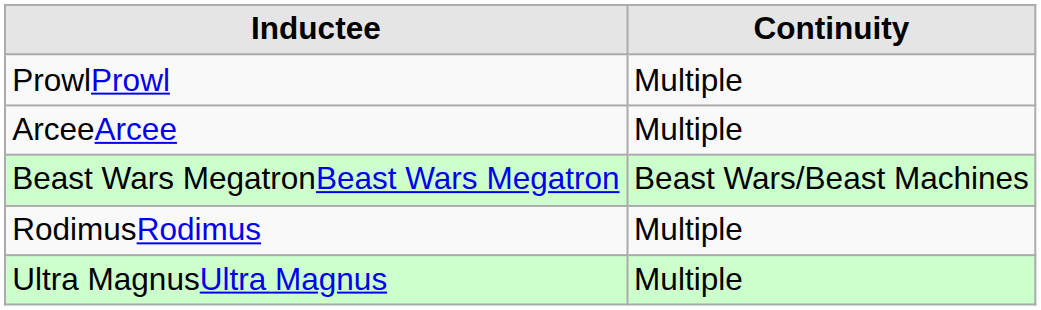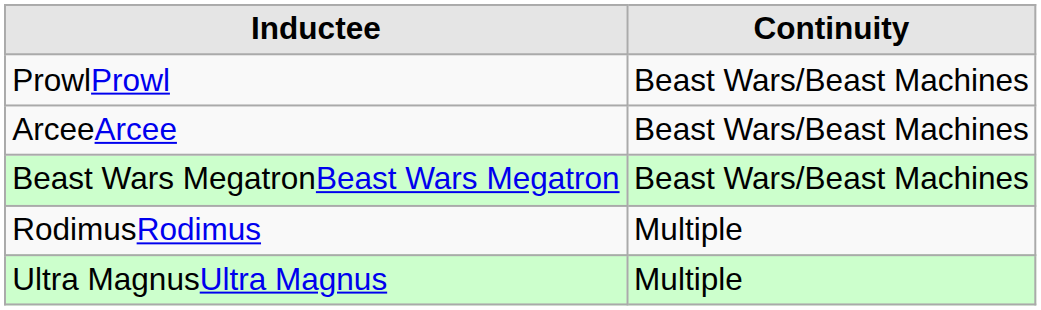 <table class="wikitable sortable">
 <tr>
 <th style="background:#e5e5e5;">Inductee</th>
 <th style="background:#e5e5e5;">Continuity</th>
 </tr>
 <tr>
 <td><span>Prowl</span><a href='#'>Prowl</a></td>
-<td>Multiple</td>
+<td>Beast Wars/Beast Machines</td>
 </tr>
 <tr>
 <td><span>Arcee</span><a href='#'>Arcee</a></td>
-<td>Multiple</td>
+<td>Beast Wars/Beast Machines</td>
 </tr>
 <tr style="background:#cfc;">
 <td><span>Beast Wars Megatron</span><a href='#'>Beast Wars Megatron</a></td>
 <td>Beast Wars/Beast Machines</td>
 </tr>
 <tr>
 <td><span>Rodimus</span><a href='#'>Rodimus</a></td>
 <td>Multiple</td>
 </tr>
 <tr style="background:#cfc;">
 <td><span>Ultra Magnus</span><a href='#'>Ultra Magnus</a></td>
 <td>Multiple</td>
 </tr>
 </table>
